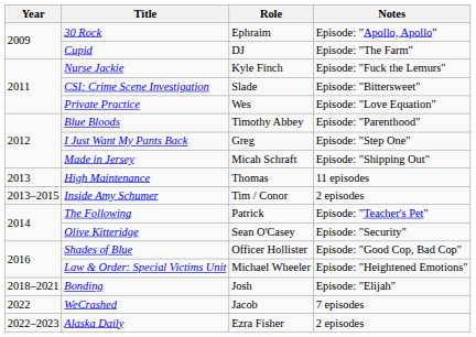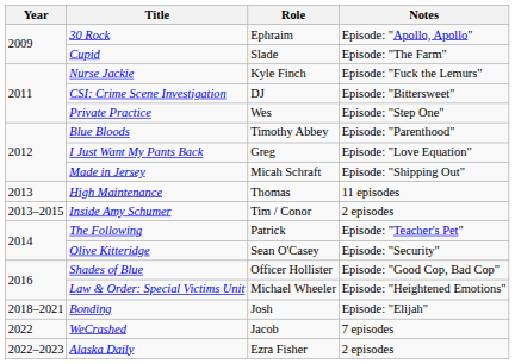 <table class="wikitable sortable">
 <tr>
 <th>Year</th>
 <th>Title</th>
 <th>Role</th>
 <th class="unsortable">Notes</th>
 </tr>
 <tr>
 <td rowspan="2">2009</td>
 <td><em><a href='#'>30 Rock</a></em></td>
 <td>Ephraim</td>
 <td>Episode: "<a href='#'>Apollo, Apollo</a>"</td>
 </tr>
 <tr>
 <td><em><a href='#'>Cupid</a></em></td>
-<td>DJ</td>
+<td>Slade</td>
 <td>Episode: "The Farm"</td>
 </tr>
 <tr>
 <td rowspan="3">2011</td>
 <td><em><a href='#'>Nurse Jackie</a></em></td>
 <td>Kyle Finch</td>
 <td>Episode: "Fuck the Lemurs"</td>
 </tr>
 <tr>
 <td><em><a href='#'>CSI: Crime Scene Investigation</a></em></td>
-<td>Slade</td>
+<td>DJ</td>
 <td>Episode: "Bittersweet"</td>
 </tr>
 <tr>
 <td><em><a href='#'>Private Practice</a></em></td>
 <td>Wes</td>
-<td>Episode: "Love Equation"</td>
+<td>Episode: "Step One"</td>
 </tr>
 <tr>
 <td rowspan="3">2012</td>
 <td><em><a href='#'>Blue Bloods</a></em></td>
 <td>Timothy Abbey</td>
 <td>Episode: "Parenthood"</td>
 </tr>
 <tr>
 <td><em><a href='#'>I Just Want My Pants Back</a></em></td>
 <td>Greg</td>
-<td>Episode: "Step One"</td>
+<td>Episode: "Love Equation"</td>
 </tr>
 <tr>
 <td><em><a href='#'>Made in Jersey</a></em></td>
 <td>Micah Schraft</td>
 <td>Episode: "Shipping Out"</td>
 </tr>
 <tr>
 <td>2013</td>
 <td><em><a href='#'>High Maintenance</a></em></td>
 <td>Thomas</td>
 <td>11 episodes</td>
 </tr>
 <tr>
 <td>2013–2015</td>
 <td><em><a href='#'>Inside Amy Schumer</a></em></td>
 <td>Tim / Conor</td>
 <td>2 episodes</td>
 </tr>
 <tr>
 <td rowspan="2">2014</td>
 <td><em><a href='#'>The Following</a></em></td>
 <td>Patrick</td>
 <td>Episode: "<a href='#'>Teacher's Pet</a>"</td>
 </tr>
 <tr>
 <td><em><a href='#'>Olive Kitteridge</a></em></td>
 <td>Sean O'Casey</td>
 <td>Episode: "Security"</td>
 </tr>
 <tr>
 <td rowspan="2">2016</td>
 <td><em><a href='#'>Shades of Blue</a></em></td>
 <td>Officer Hollister</td>
 <td>Episode: "Good Cop, Bad Cop"</td>
 </tr>
 <tr>
 <td><em><a href='#'>Law & Order: Special Victims Unit</a></em></td>
 <td>Michael Wheeler</td>
 <td>Episode: "Heightened Emotions"</td>
 </tr>
 <tr>
 <td>2018–2021</td>
 <td><em><a href='#'>Bonding</a></em></td>
 <td>Josh</td>
 <td>Episode: "Elijah"</td>
 </tr>
 <tr>
 <td>2022</td>
 <td><em><a href='#'>WeCrashed</a></em></td>
 <td>Jacob</td>
 <td>7 episodes</td>
 </tr>
 <tr>
 <td>2022–2023</td>
 <td><em><a href='#'>Alaska Daily</a></em></td>
 <td>Ezra Fisher</td>
 <td>2 episodes</td>
 </tr>
 </table>
